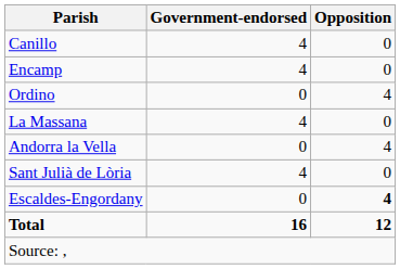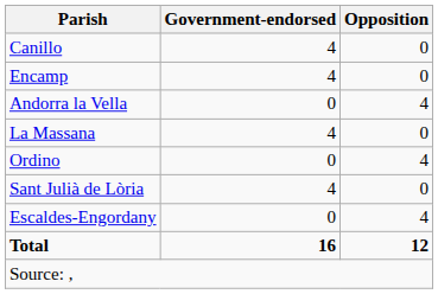 <table class=wikitable style=text-align:right>
 <tr>
 <th>Parish</th>
 <th>Government-endorsed</th>
 <th>Opposition</th>
 </tr>
 <tr>
 <td align=left><a href='#'>Canillo</a></td>
 <td>4</td>
 <td>0</td>
 </tr>
 <tr>
 <td align=left><a href='#'>Encamp</a></td>
 <td>4</td>
 <td>0</td>
 </tr>
 <tr>
-<td align=left><a href='#'>Ordino</a></td>
+<td align=left><a href='#'>Andorra la Vella</a></td>
 <td>0</td>
 <td>4</td>
 </tr>
 <tr>
 <td align=left><a href='#'>La Massana</a></td>
 <td>4</td>
 <td>0</td>
 </tr>
 <tr>
-<td align=left><a href='#'>Andorra la Vella</a></td>
+<td align=left><a href='#'>Ordino</a></td>
 <td>0</td>
 <td>4</td>
 </tr>
 <tr>
 <td align=left><a href='#'>Sant Julià de Lòria</a></td>
 <td>4</td>
 <td>0</td>
 </tr>
 <tr>
 <td align=left><a href='#'>Escaldes-Engordany</a></td>
 <td>0</td>
-<td><strong>4</strong></td>
+<td>4</td>
 </tr>
 <tr style=font-weight:bold>
 <td align=left>Total</td>
 <td>16</td>
 <td>12</td>
 </tr>
 <tr>
 <td align=left colspan=3>Source: , </td>
 </tr>
 </table>
